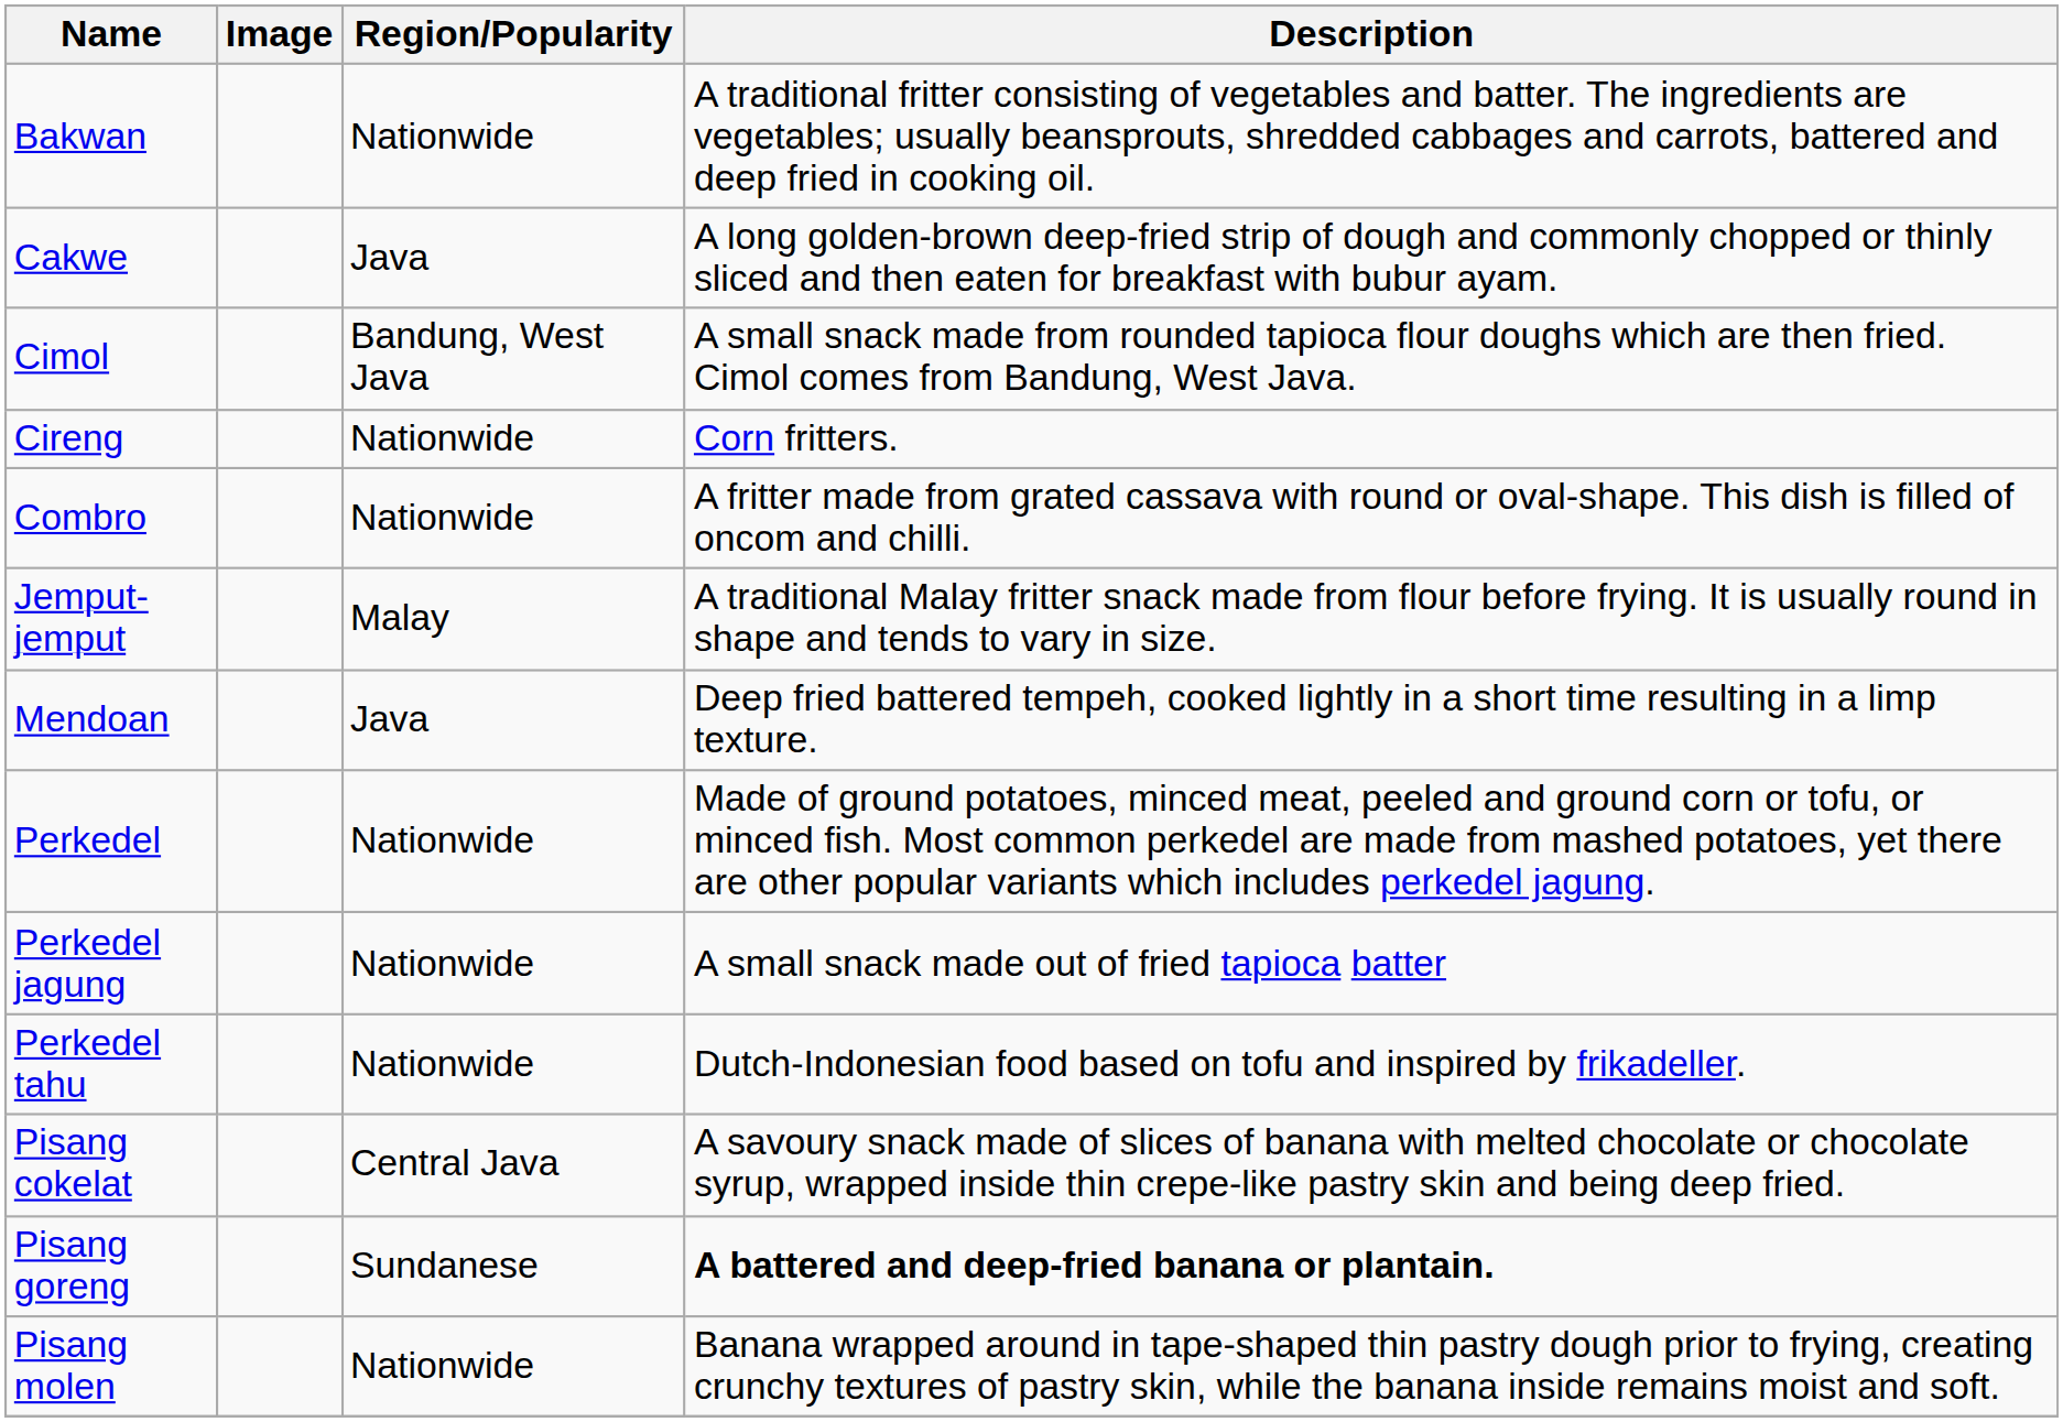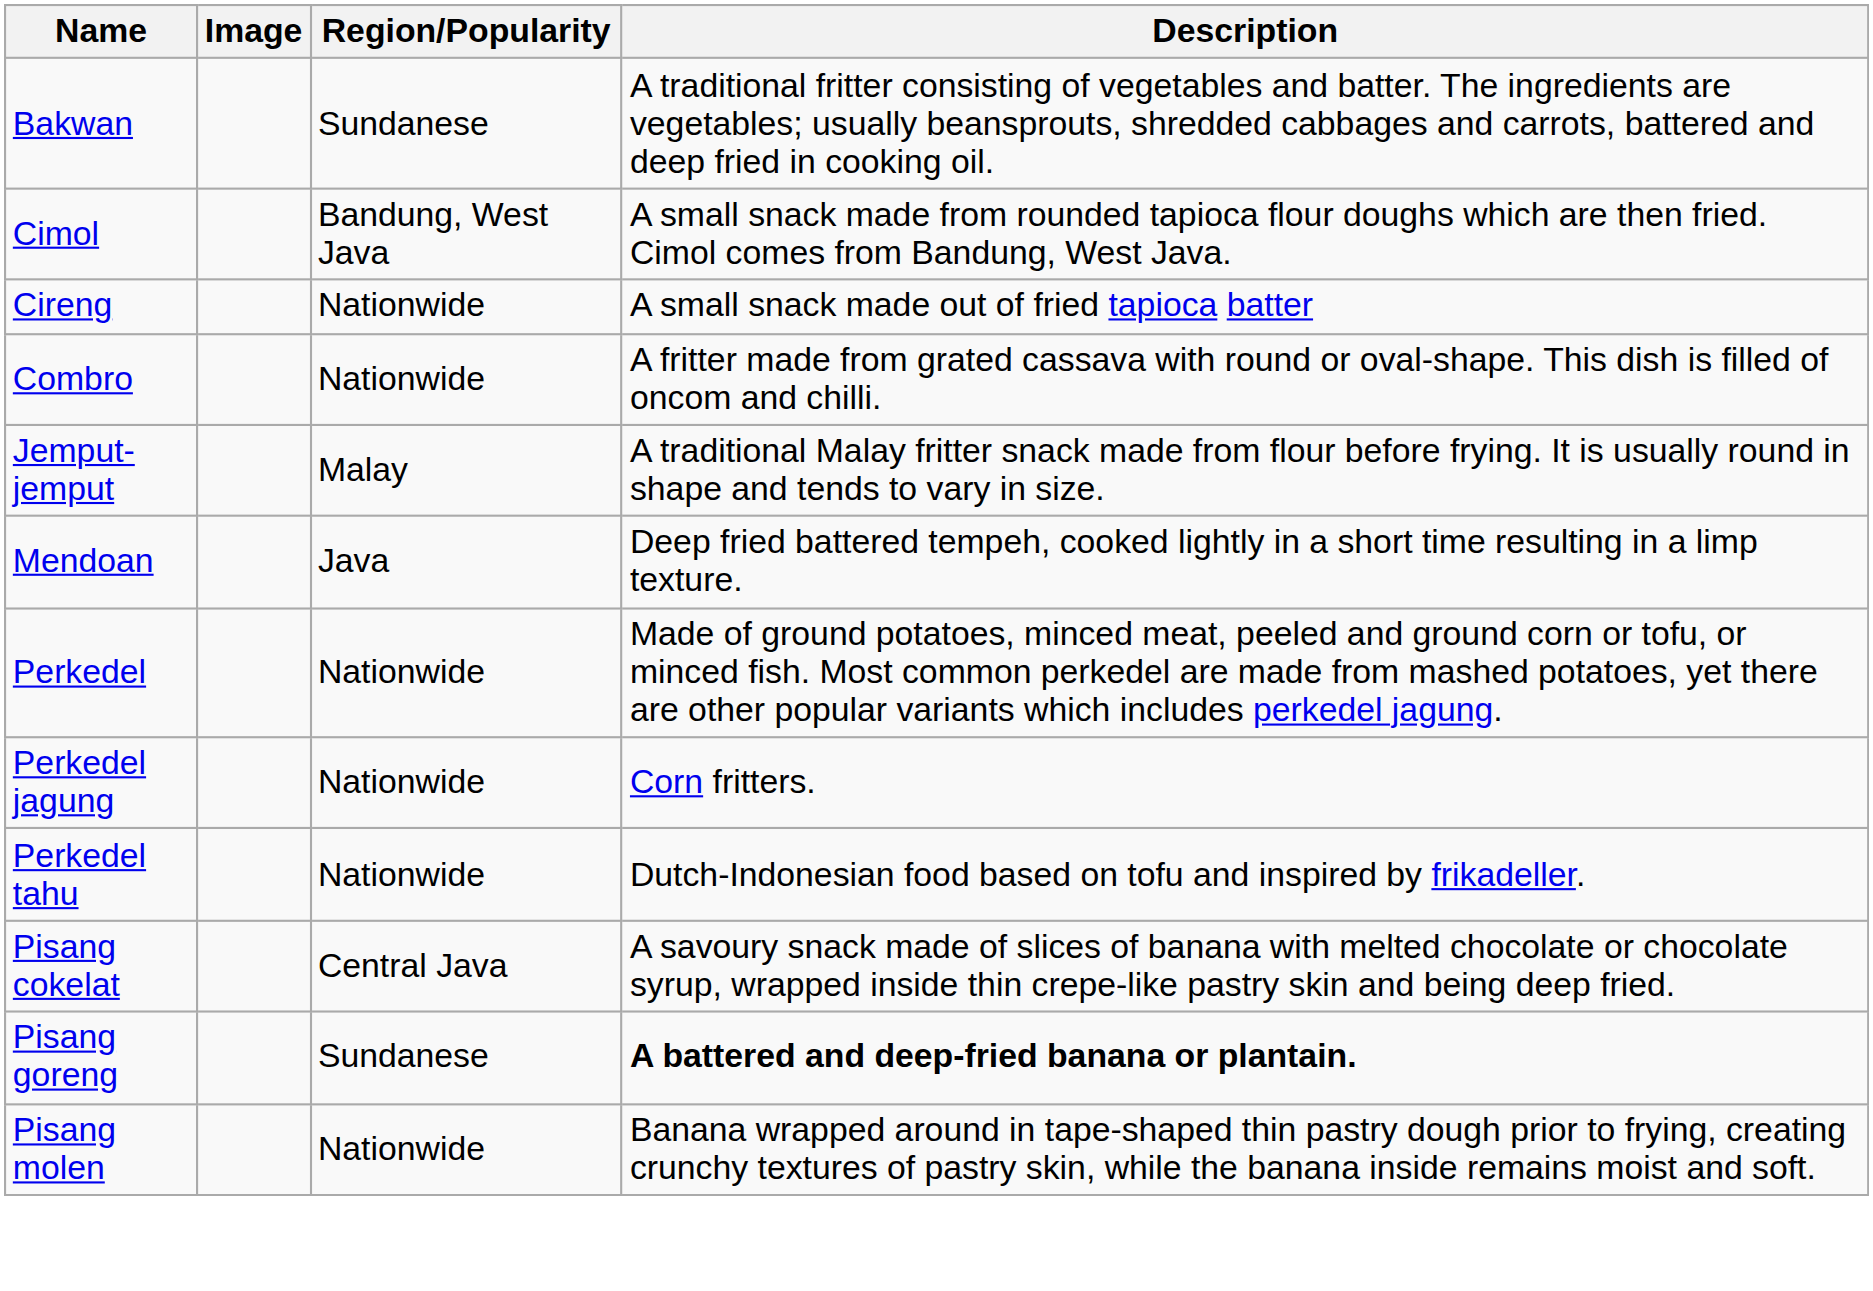 <table class="wikitable sortable" width="100%">
 <tr>
 <th>Name</th>
 <th>Image</th>
 <th>Region/Popularity</th>
 <th>Description</th>
 </tr>
 <tr>
 <td><a href='#'>Bakwan</a></td>
 <td></td>
-<td>Nationwide</td>
+<td>Sundanese</td>
 <td>A traditional fritter consisting of vegetables and batter. The ingredients are vegetables; usually beansprouts, shredded cabbages and carrots, battered and deep fried in cooking oil.</td>
-</tr>
-<tr>
-<td><a href='#'>Cakwe</a></td>
-<td></td>
-<td>Java</td>
-<td>A long golden-brown deep-fried strip of dough and commonly chopped or thinly sliced and then eaten for breakfast with bubur ayam.</td>
 </tr>
 <tr>
 <td><a href='#'>Cimol</a></td>
 <td></td>
 <td>Bandung, West Java</td>
 <td>A small snack made from rounded tapioca flour doughs which are then fried. Cimol comes from Bandung, West Java.</td>
 </tr>
 <tr>
 <td><a href='#'>Cireng</a></td>
 <td></td>
 <td>Nationwide</td>
-<td><a href='#'>Corn</a> fritters.</td>
+<td>A small snack made out of fried <a href='#'>tapioca</a> <a href='#'>batter</a></td>
 </tr>
 <tr>
 <td><a href='#'>Combro</a></td>
 <td></td>
 <td>Nationwide</td>
 <td>A fritter made from grated cassava with round or oval-shape. This dish is filled of oncom and chilli.</td>
 </tr>
 <tr>
 <td><a href='#'>Jemput-jemput</a></td>
 <td></td>
 <td>Malay</td>
 <td>A traditional Malay fritter snack made from flour before frying. It is usually round in shape and tends to vary in size.</td>
 </tr>
 <tr>
 <td><a href='#'>Mendoan</a></td>
 <td></td>
 <td>Java</td>
 <td>Deep fried battered tempeh, cooked lightly in a short time resulting in a limp texture.</td>
 </tr>
 <tr>
 <td><a href='#'>Perkedel</a></td>
 <td></td>
 <td>Nationwide</td>
 <td>Made of ground potatoes, minced meat, peeled and ground corn or tofu, or minced fish. Most common perkedel are made from mashed potatoes, yet there are other popular variants which includes <a href='#'>perkedel jagung</a>.</td>
 </tr>
 <tr>
 <td><a href='#'>Perkedel jagung</a></td>
 <td></td>
 <td>Nationwide</td>
-<td>A small snack made out of fried <a href='#'>tapioca</a> <a href='#'>batter</a></td>
+<td><a href='#'>Corn</a> fritters.</td>
 </tr>
 <tr>
 <td><a href='#'>Perkedel tahu</a></td>
 <td></td>
 <td>Nationwide</td>
 <td>Dutch-Indonesian food based on tofu and inspired by <a href='#'>frikadeller</a>.</td>
 </tr>
 <tr>
 <td><a href='#'>Pisang cokelat</a></td>
 <td></td>
 <td>Central Java</td>
 <td>A savoury snack made of slices of banana with melted chocolate or chocolate syrup, wrapped inside thin crepe-like pastry skin and being deep fried.</td>
 </tr>
 <tr>
 <td><a href='#'>Pisang goreng</a></td>
 <td></td>
 <td>Sundanese</td>
 <td><strong>A battered and deep-fried banana or plantain.</strong></td>
 </tr>
 <tr>
 <td><a href='#'>Pisang molen</a></td>
 <td></td>
 <td>Nationwide</td>
 <td>Banana wrapped around in tape-shaped thin pastry dough prior to frying, creating crunchy textures of pastry skin, while the banana inside remains moist and soft.</td>
 </tr>
 <tr>
 </tr>
 </table>
